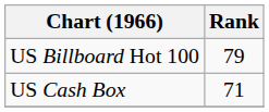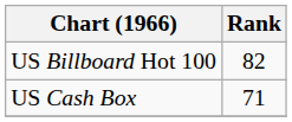 <table class="wikitable sortable">
 <tr>
 <th>Chart (1966)</th>
 <th style="text-align:center;">Rank</th>
 </tr>
 <tr>
 <td>US <em>Billboard</em> Hot 100</td>
-<td style="text-align:center;">79</td>
+<td style="text-align:center;">82</td>
 </tr>
 <tr>
 <td>US <em>Cash Box</em></td>
 <td style="text-align:center;">71</td>
 </tr>
 <tr>
 </tr>
 </table>
